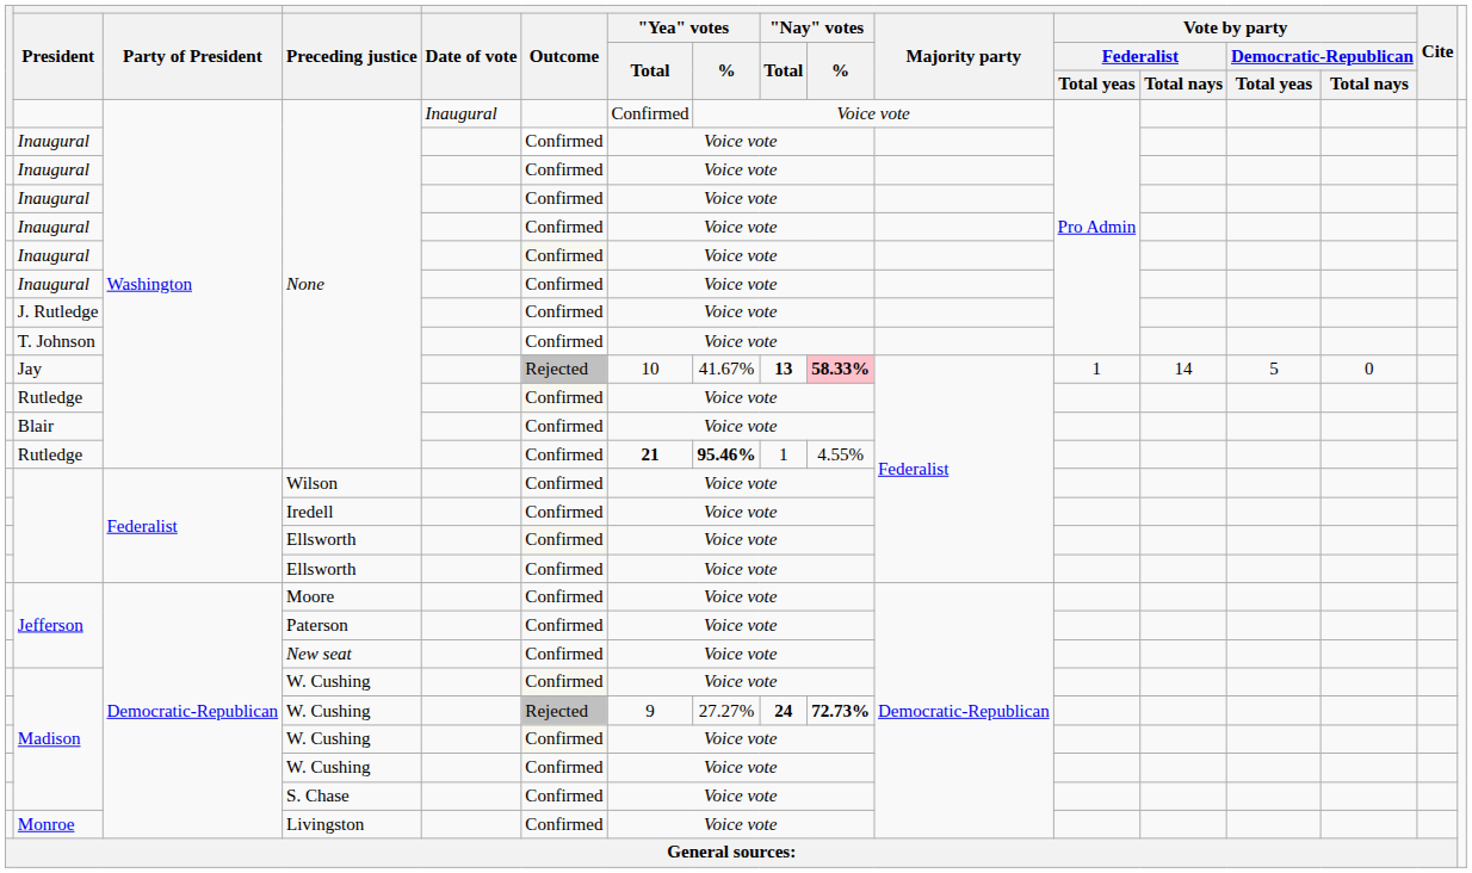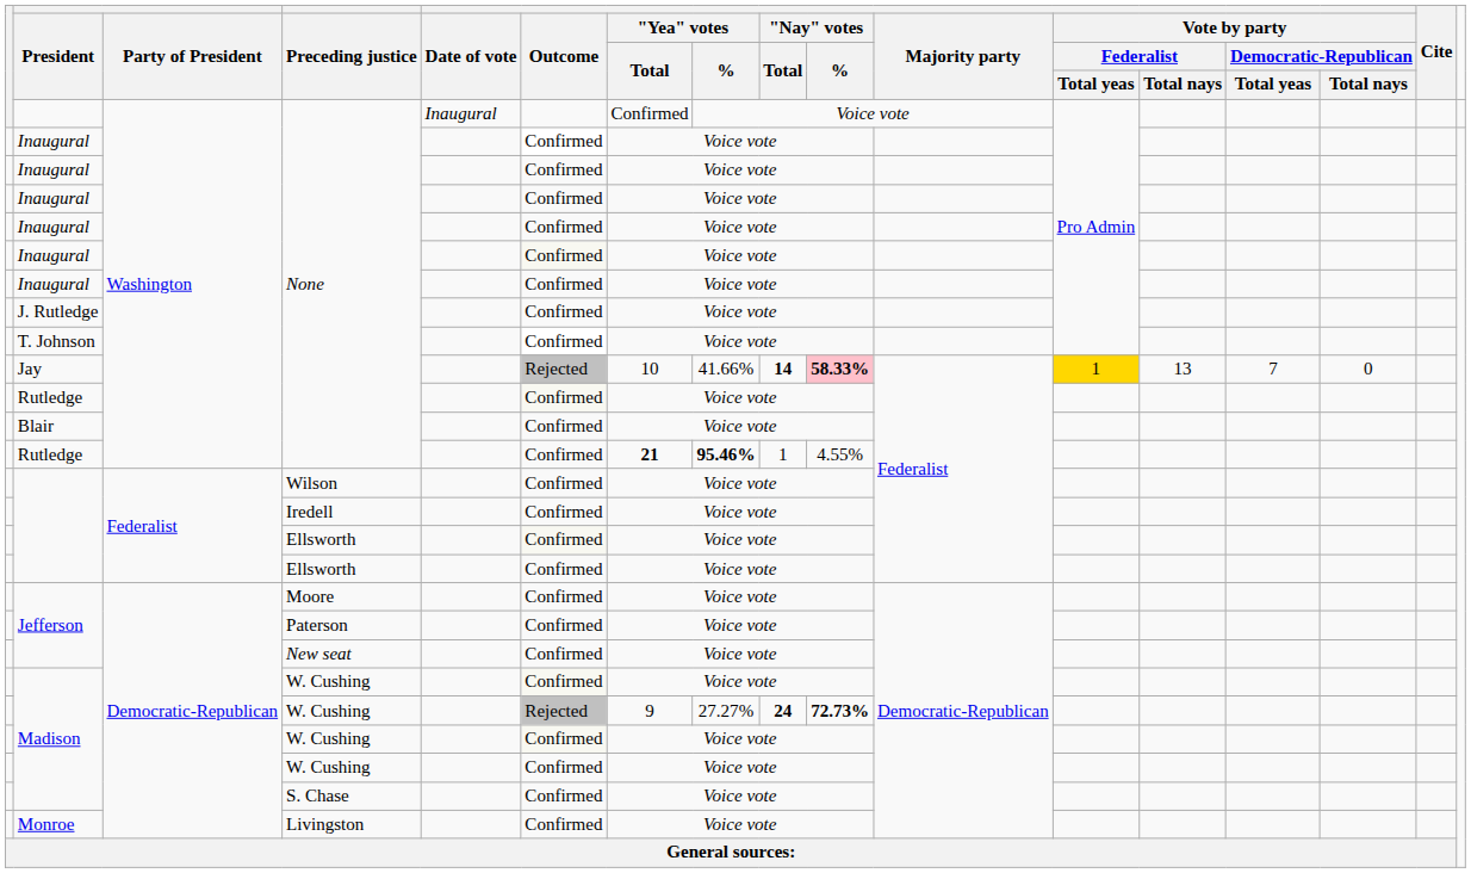 <table class="wikitable sortable">
 <tr>
 <th rowspan=5></th>
 <th colspan=2></th>
 <th></th>
 <th colspan=11></th>
 <th rowspan=4>Cite</th>
 </tr>
 <tr>
 <th rowspan=3>President</th>
 <th rowspan=3>Party of President</th>
 <th rowspan=3>Preceding justice</th>
 <th rowspan=3>Date of vote</th>
 <th rowspan=3>Outcome</th>
 <th colspan=2>"Yea" votes</th>
 <th colspan=2>"Nay" votes</th>
 <th rowspan=3>Majority party</th>
 <th colspan=4>Vote by party</th>
 </tr>
 <tr>
 <th rowspan=2>Total</th>
 <th rowspan=2>%</th>
 <th rowspan=2>Total</th>
 <th rowspan=2>%</th>
 <th colspan=2><a href='#'>Federalist</a></th>
 <th colspan=2><a href='#'>Democratic-Republican</a></th>
 </tr>
 <tr>
 <th>Total yeas</th>
 <th>Total nays</th>
 <th>Total yeas</th>
 <th>Total nays</th>
 </tr>
 <tr>
 <td></td>
 <td rowspan=13><a href='#'>Washington</a></td>
 <td rowspan=13 ><em>None</em></td>
 <td><em>Inaugural</em><br></td>
 <td></td>
 <td>Confirmed</td>
 <td style="text-align:center" colspan=4><em>Voice vote</em></td>
 <td rowspan=9 ><a href='#'>Pro Admin</a></td>
 <td></td>
 <td></td>
 <td></td>
 <td></td>
 <td></td>
 </tr>
 <tr>
 <td></td>
 <td><em>Inaugural</em></td>
 <td></td>
 <td style="background:white">Confirmed</td>
 <td style="text-align:center" colspan=4><em>Voice vote</em></td>
 <td></td>
 <td></td>
 <td></td>
 <td></td>
 <td></td>
 </tr>
 <tr>
 <td></td>
 <td><em>Inaugural</em></td>
 <td></td>
 <td>Confirmed</td>
 <td style="text-align:center" colspan=4><em>Voice vote</em></td>
 <td></td>
 <td></td>
 <td></td>
 <td></td>
 <td></td>
 </tr>
 <tr>
 <td></td>
 <td><em>Inaugural</em></td>
 <td></td>
 <td>Confirmed</td>
 <td style="text-align:center" colspan=4><em>Voice vote</em></td>
 <td></td>
 <td></td>
 <td></td>
 <td></td>
 <td></td>
 </tr>
 <tr>
 <td></td>
 <td><em>Inaugural</em></td>
 <td></td>
 <td>Confirmed</td>
 <td style="text-align:center" colspan=4><em>Voice vote</em></td>
 <td></td>
 <td></td>
 <td></td>
 <td></td>
 <td></td>
 </tr>
 <tr>
 <td></td>
 <td><em>Inaugural</em></td>
 <td></td>
 <td data-sort-value="Declined" style="background:#f8f8f1">Confirmed</td>
 <td style="text-align:center" colspan=4><em>Voice vote</em></td>
 <td></td>
 <td></td>
 <td></td>
 <td></td>
 <td></td>
 </tr>
 <tr>
 <td></td>
 <td><em>Inaugural</em></td>
 <td></td>
 <td>Confirmed</td>
 <td style="text-align:center" colspan=4><em>Voice vote</em></td>
 <td></td>
 <td></td>
 <td></td>
 <td></td>
 <td></td>
 </tr>
 <tr>
 <td></td>
 <td>J. Rutledge</td>
 <td></td>
 <td>Confirmed</td>
 <td style="text-align:center" colspan=4><em>Voice vote</em></td>
 <td></td>
 <td></td>
 <td></td>
 <td></td>
 <td></td>
 </tr>
 <tr>
 <td></td>
 <td>T. Johnson</td>
 <td></td>
 <td style="background:#ffffff">Confirmed</td>
 <td style="text-align:center" colspan=4><em>Voice vote</em></td>
 <td></td>
 <td></td>
 <td></td>
 <td></td>
 <td></td>
 </tr>
 <tr>
 <td></td>
 <td>Jay<br></td>
 <td></td>
 <td style="background:#c0c0c0">Rejected</td>
 <td style="text-align:center">10</td>
-<td style="text-align:center">41.67%</td>
-<td style="text-align:center"><strong>13</strong></td>
+<td style="text-align:center">41.66%</td>
+<td style="text-align:center"><strong>14</strong></td>
 <td style="background: pink; text-align:center"><strong>58.33%</strong></td>
 <td rowspan=8 ><a href='#'>Federalist</a></td>
-<td style="text-align:center">1</td>
-<td style="text-align:center">14</td>
-<td style="text-align:center">5</td>
+<td style="background: gold; text-align:center">1</td>
+<td style="text-align:center">13</td>
+<td style="text-align:center">7</td>
 <td style="text-align:center">0</td>
 <td></td>
 </tr>
 <tr>
 <td></td>
 <td>Rutledge<br></td>
 <td></td>
 <td data-sort-value="Declined" style="background:#f8f8f1">Confirmed</td>
 <td style="text-align:center" colspan=4><em>Voice vote</em></td>
 <td></td>
 <td></td>
 <td></td>
 <td></td>
 <td></td>
 </tr>
 <tr>
 <td></td>
 <td>Blair</td>
 <td></td>
 <td>Confirmed</td>
 <td style="text-align:center" colspan=4><em>Voice vote</em></td>
 <td></td>
 <td></td>
 <td></td>
 <td></td>
 <td></td>
 </tr>
 <tr>
 <td></td>
 <td>Rutledge<br></td>
 <td></td>
 <td>Confirmed</td>
 <td style="text-align:center"><strong>21</strong></td>
 <td style="text-align:center"><strong>95.46%</strong></td>
 <td style="text-align:center">1</td>
 <td style="text-align:center">4.55%</td>
 <td></td>
 <td></td>
 <td></td>
 <td></td>
 <td></td>
 </tr>
 <tr>
 <td></td>
 <td rowspan=4></td>
 <td rowspan=4 ><a href='#'>Federalist</a></td>
 <td>Wilson</td>
 <td></td>
 <td>Confirmed</td>
 <td style="text-align:center" colspan=4><em>Voice vote</em></td>
 <td></td>
 <td></td>
 <td></td>
 <td></td>
 <td></td>
 </tr>
 <tr>
 <td></td>
 <td>Iredell</td>
 <td></td>
 <td>Confirmed</td>
 <td style="text-align:center" colspan=4><em>Voice vote</em></td>
 <td></td>
 <td></td>
 <td></td>
 <td></td>
 <td></td>
 </tr>
 <tr>
 <td></td>
 <td>Ellsworth<br></td>
 <td></td>
 <td data-sort-value="Declined" style="background:#f8f8f1">Confirmed</td>
 <td style="text-align:center" colspan=4><em>Voice vote</em></td>
 <td></td>
 <td></td>
 <td></td>
 <td></td>
 <td></td>
 </tr>
 <tr>
 <td></td>
 <td>Ellsworth<br></td>
 <td></td>
 <td>Confirmed</td>
 <td style="text-align:center" colspan=4><em>Voice vote</em></td>
 <td></td>
 <td></td>
 <td></td>
 <td></td>
 <td></td>
 </tr>
 <tr>
 <td></td>
 <td rowspan=3><a href='#'>Jefferson</a></td>
 <td rowspan=9 ><a href='#'>Democratic-Republican</a></td>
 <td>Moore</td>
 <td></td>
 <td>Confirmed</td>
 <td style="text-align:center" colspan=4><em>Voice vote</em></td>
 <td rowspan=9 ><a href='#'>Democratic-Republican</a></td>
 <td></td>
 <td></td>
 <td></td>
 <td></td>
 <td></td>
 </tr>
 <tr>
 <td></td>
 <td>Paterson</td>
 <td></td>
 <td>Confirmed</td>
 <td style="text-align:center" colspan=4><em>Voice vote</em></td>
 <td></td>
 <td></td>
 <td></td>
 <td></td>
 <td></td>
 </tr>
 <tr>
 <td></td>
 <td><em>New seat</em></td>
 <td></td>
 <td>Confirmed</td>
 <td style="text-align:center" colspan=4><em>Voice vote</em></td>
 <td></td>
 <td></td>
 <td></td>
 <td></td>
 <td></td>
 </tr>
 <tr>
 <td></td>
 <td rowspan=5><a href='#'>Madison</a></td>
 <td>W. Cushing</td>
 <td></td>
 <td data-sort-value="Declined" style="background:#f8f8f1">Confirmed</td>
 <td style="text-align:center" colspan=4><em>Voice vote</em></td>
 <td></td>
 <td></td>
 <td></td>
 <td></td>
 <td></td>
 </tr>
 <tr>
 <td></td>
 <td>W. Cushing</td>
 <td></td>
 <td style="background:#c0c0c0">Rejected</td>
 <td style="text-align:center">9</td>
 <td style="text-align:center">27.27%</td>
 <td style="text-align:center"><strong>24</strong></td>
 <td style="text-align:center"><strong>72.73%</strong></td>
 <td></td>
 <td></td>
 <td></td>
 <td></td>
 <td></td>
 </tr>
 <tr>
 <td></td>
 <td>W. Cushing</td>
 <td></td>
 <td data-sort-value="Declined" style="background:#f8f8f1">Confirmed</td>
 <td style="text-align:center" colspan=4><em>Voice vote</em></td>
 <td></td>
 <td></td>
 <td></td>
 <td></td>
 <td></td>
 </tr>
 <tr>
 <td></td>
 <td>W. Cushing</td>
 <td></td>
 <td>Confirmed</td>
 <td style="text-align:center" colspan=4><em>Voice vote</em></td>
 <td></td>
 <td></td>
 <td></td>
 <td></td>
 <td></td>
 </tr>
 <tr>
 <td></td>
 <td>S. Chase</td>
 <td></td>
 <td>Confirmed</td>
 <td style="text-align:center" colspan=4><em>Voice vote</em></td>
 <td></td>
 <td></td>
 <td></td>
 <td></td>
 <td></td>
 </tr>
 <tr>
 <td></td>
 <td><a href='#'>Monroe</a></td>
 <td>Livingston</td>
 <td></td>
 <td>Confirmed</td>
 <td style="text-align:center" colspan=4><em>Voice vote</em></td>
 <td></td>
 <td></td>
 <td></td>
 <td></td>
 <td></td>
 </tr>
 <tr>
 <th colspan=16>General sources:</th>
 </tr>
 </table>
